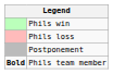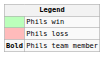 <table class="wikitable" style="font-size:90%">
 <tr>
 <th colspan="2">Legend</th>
 </tr>
 <tr>
 <td style="background:#bfb;"> </td>
 <td>Phils win</td>
 </tr>
 <tr>
 <td style="background:#fbb;"> </td>
 <td>Phils loss</td>
 </tr>
 <tr>
-<td style="background:#bbb;"> </td>
-<td>Postponement</td>
-</tr>
-<tr>
 <td><strong>Bold</strong></td>
 <td>Phils team member</td>
 </tr>
 </table>
